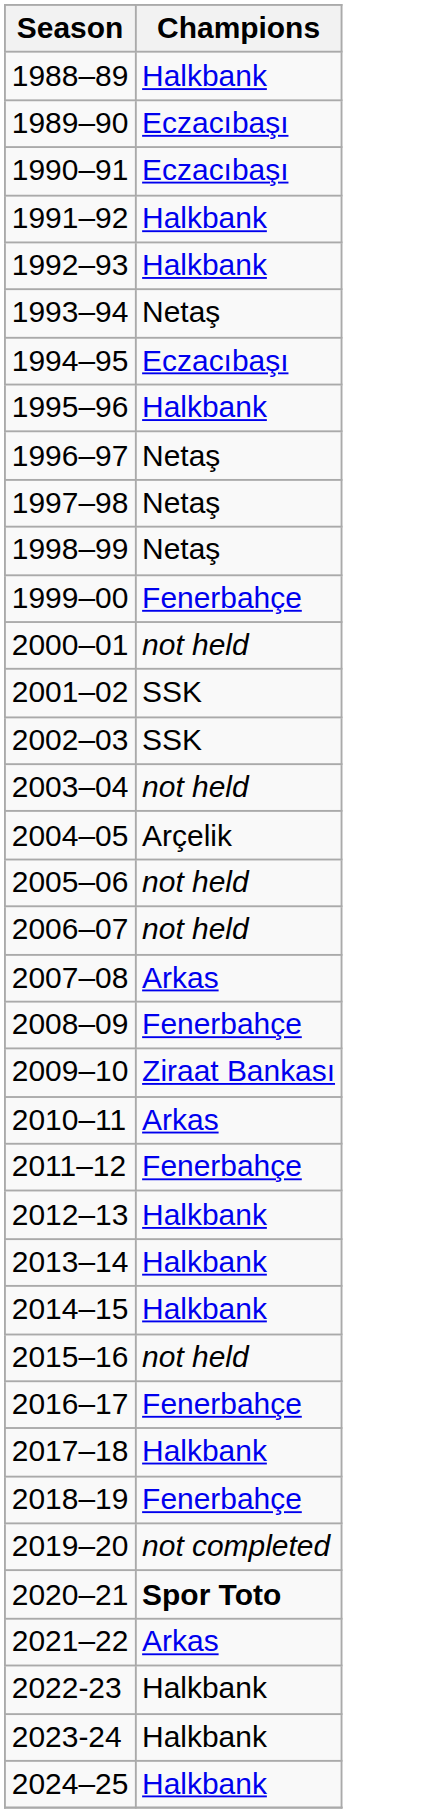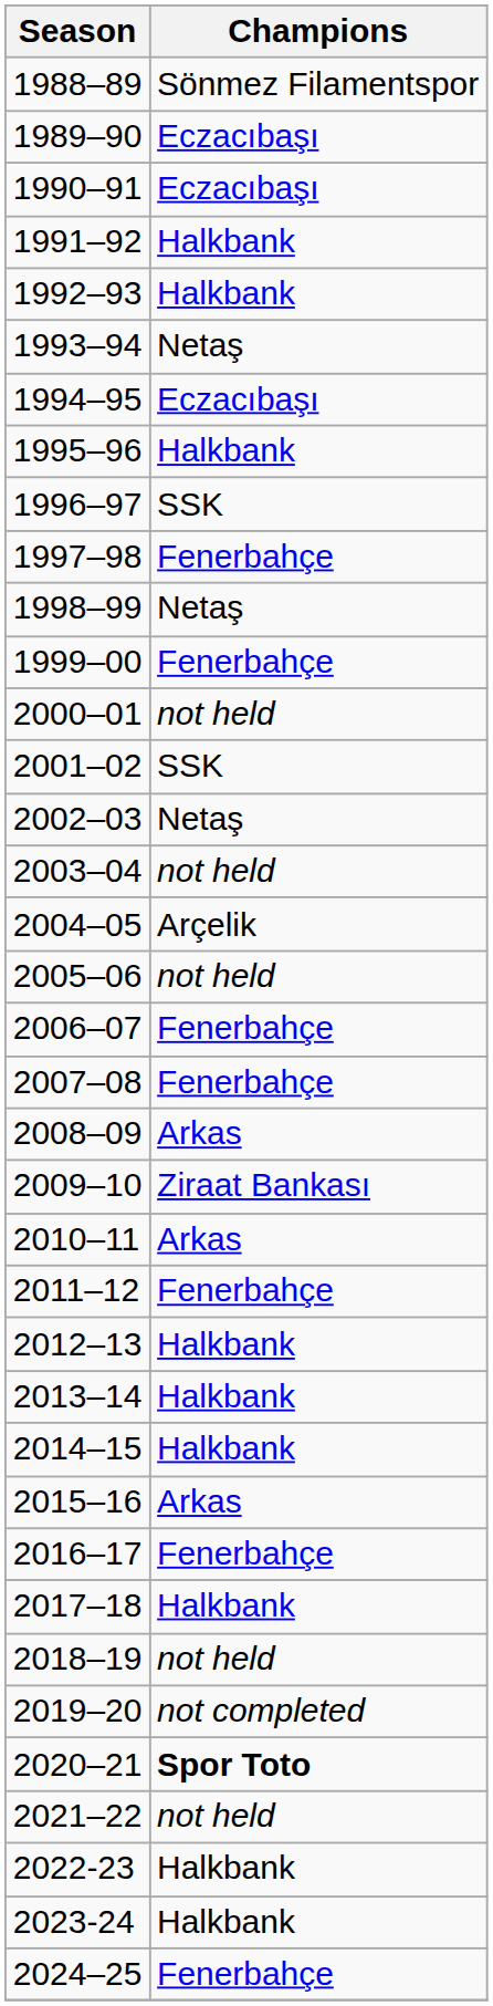 <table class="wikitable">
 <tr>
 <th>Season</th>
 <th>Champions</th>
 </tr>
 <tr>
 <td>1988–89</td>
-<td><a href='#'>Halkbank</a></td>
+<td>Sönmez Filamentspor</td>
 </tr>
 <tr>
 <td>1989–90</td>
 <td><a href='#'>Eczacıbaşı</a></td>
 </tr>
 <tr>
 <td>1990–91</td>
 <td><a href='#'>Eczacıbaşı</a></td>
 </tr>
 <tr>
 <td>1991–92</td>
 <td><a href='#'>Halkbank</a></td>
 </tr>
 <tr>
 <td>1992–93</td>
 <td><a href='#'>Halkbank</a></td>
 </tr>
 <tr>
 <td>1993–94</td>
 <td>Netaş</td>
 </tr>
 <tr>
 <td>1994–95</td>
 <td><a href='#'>Eczacıbaşı</a></td>
 </tr>
 <tr>
 <td>1995–96</td>
 <td><a href='#'>Halkbank</a></td>
 </tr>
 <tr>
 <td>1996–97</td>
-<td>Netaş</td>
+<td>SSK</td>
 </tr>
 <tr>
 <td>1997–98</td>
-<td>Netaş</td>
+<td><a href='#'>Fenerbahçe</a></td>
 </tr>
 <tr>
 <td>1998–99</td>
 <td>Netaş</td>
 </tr>
 <tr>
 <td>1999–00</td>
 <td><a href='#'>Fenerbahçe</a></td>
 </tr>
 <tr>
 <td>2000–01</td>
 <td><em>not held</em></td>
 </tr>
 <tr>
 <td>2001–02</td>
 <td>SSK</td>
 </tr>
 <tr>
 <td>2002–03</td>
-<td>SSK</td>
+<td>Netaş</td>
 </tr>
 <tr>
 <td>2003–04</td>
 <td><em>not held</em></td>
 </tr>
 <tr>
 <td>2004–05</td>
 <td>Arçelik</td>
 </tr>
 <tr>
 <td>2005–06</td>
 <td><em>not held</em></td>
 </tr>
 <tr>
 <td>2006–07</td>
-<td><em>not held</em></td>
+<td><a href='#'>Fenerbahçe</a></td>
 </tr>
 <tr>
 <td>2007–08</td>
-<td><a href='#'>Arkas</a></td>
+<td><a href='#'>Fenerbahçe</a></td>
 </tr>
 <tr>
 <td>2008–09</td>
-<td><a href='#'>Fenerbahçe</a></td>
+<td><a href='#'>Arkas</a></td>
 </tr>
 <tr>
 <td>2009–10</td>
 <td><a href='#'>Ziraat Bankası</a></td>
 </tr>
 <tr>
 <td>2010–11</td>
 <td><a href='#'>Arkas</a></td>
 </tr>
 <tr>
 <td>2011–12</td>
 <td><a href='#'>Fenerbahçe</a></td>
 </tr>
 <tr>
 <td>2012–13</td>
 <td><a href='#'>Halkbank</a></td>
 </tr>
 <tr>
 <td>2013–14</td>
 <td><a href='#'>Halkbank</a></td>
 </tr>
 <tr>
 <td>2014–15</td>
 <td><a href='#'>Halkbank</a></td>
 </tr>
 <tr>
 <td>2015–16</td>
-<td><em>not held</em></td>
+<td><a href='#'>Arkas</a></td>
 </tr>
 <tr>
 <td>2016–17</td>
 <td><a href='#'>Fenerbahçe</a></td>
 </tr>
 <tr>
 <td>2017–18</td>
 <td><a href='#'>Halkbank</a></td>
 </tr>
 <tr>
 <td>2018–19</td>
-<td><a href='#'>Fenerbahçe</a></td>
+<td><em>not held</em></td>
 </tr>
 <tr>
 <td>2019–20</td>
 <td><em>not completed</em></td>
 </tr>
 <tr>
 <td>2020–21</td>
 <td><strong>Spor Toto</strong></td>
 </tr>
 <tr>
 <td>2021–22</td>
-<td><a href='#'>Arkas</a></td>
+<td><em>not held</em></td>
 </tr>
 <tr>
 <td>2022-23</td>
 <td>Halkbank</td>
 </tr>
 <tr>
 <td>2023-24</td>
 <td>Halkbank</td>
 </tr>
 <tr>
 <td>2024–25</td>
-<td><a href='#'>Halkbank</a></td>
+<td><a href='#'>Fenerbahçe</a></td>
 </tr>
 <tr>
 </tr>
 </table>
